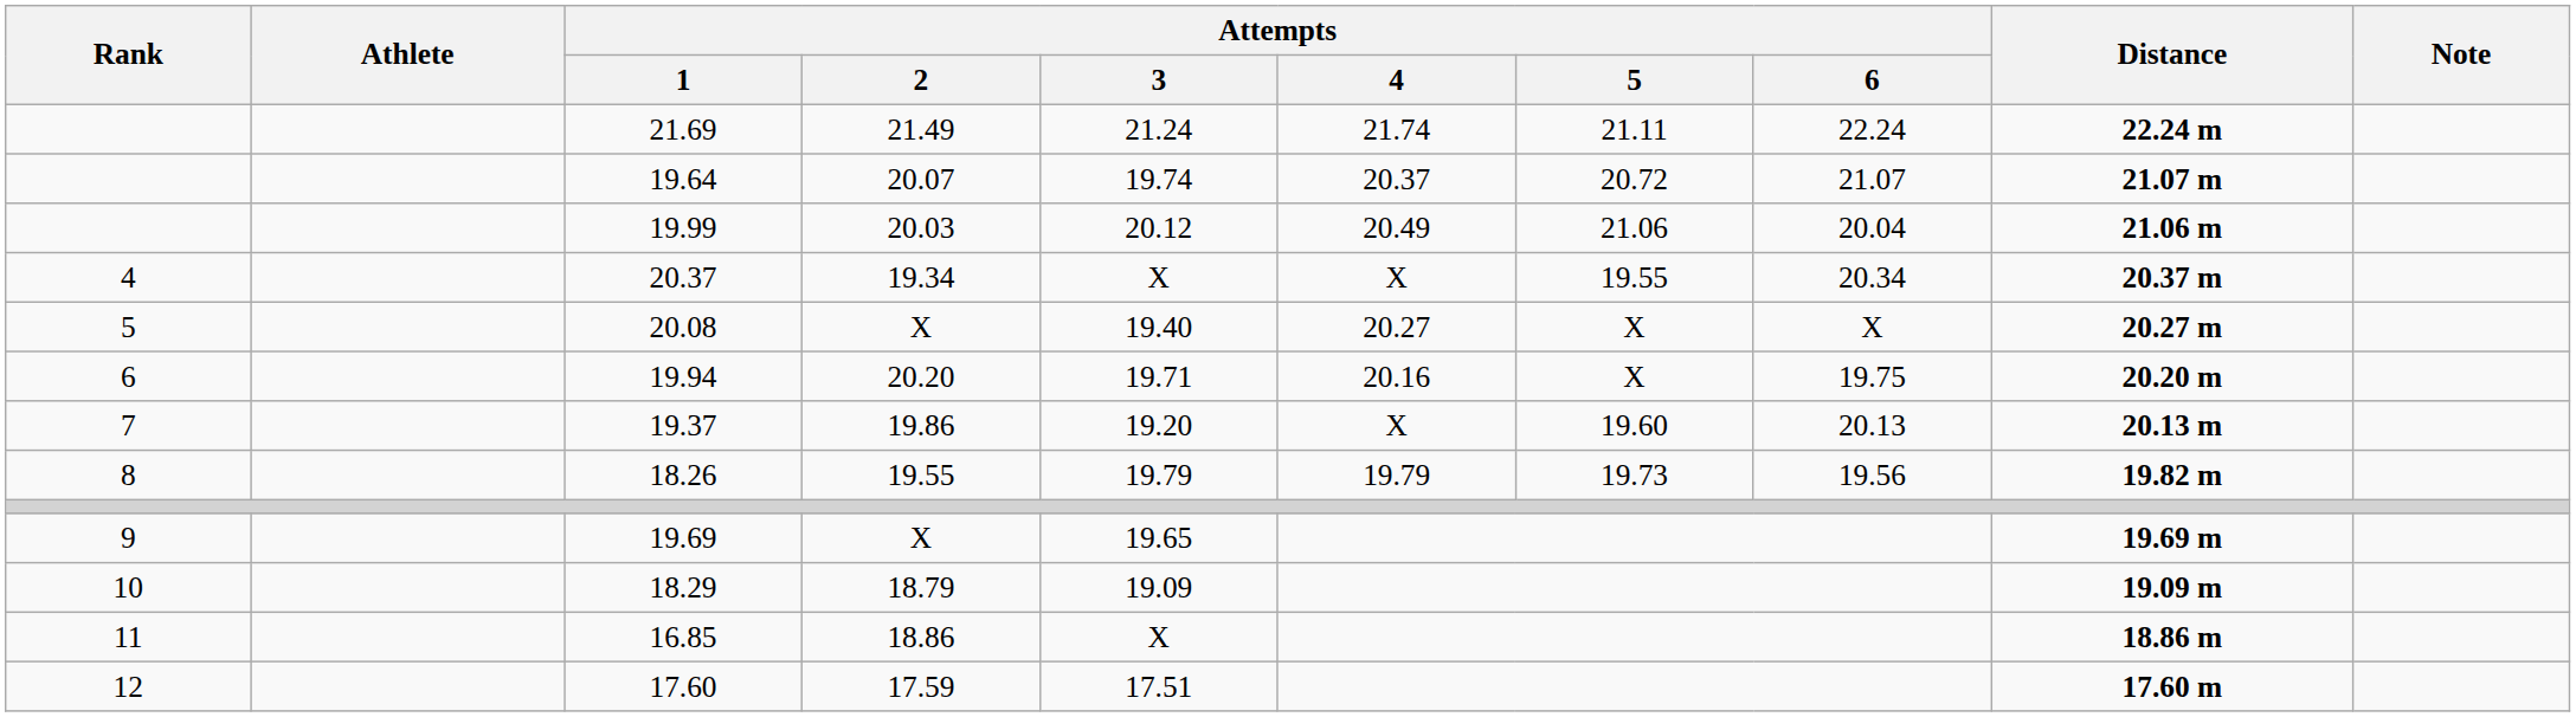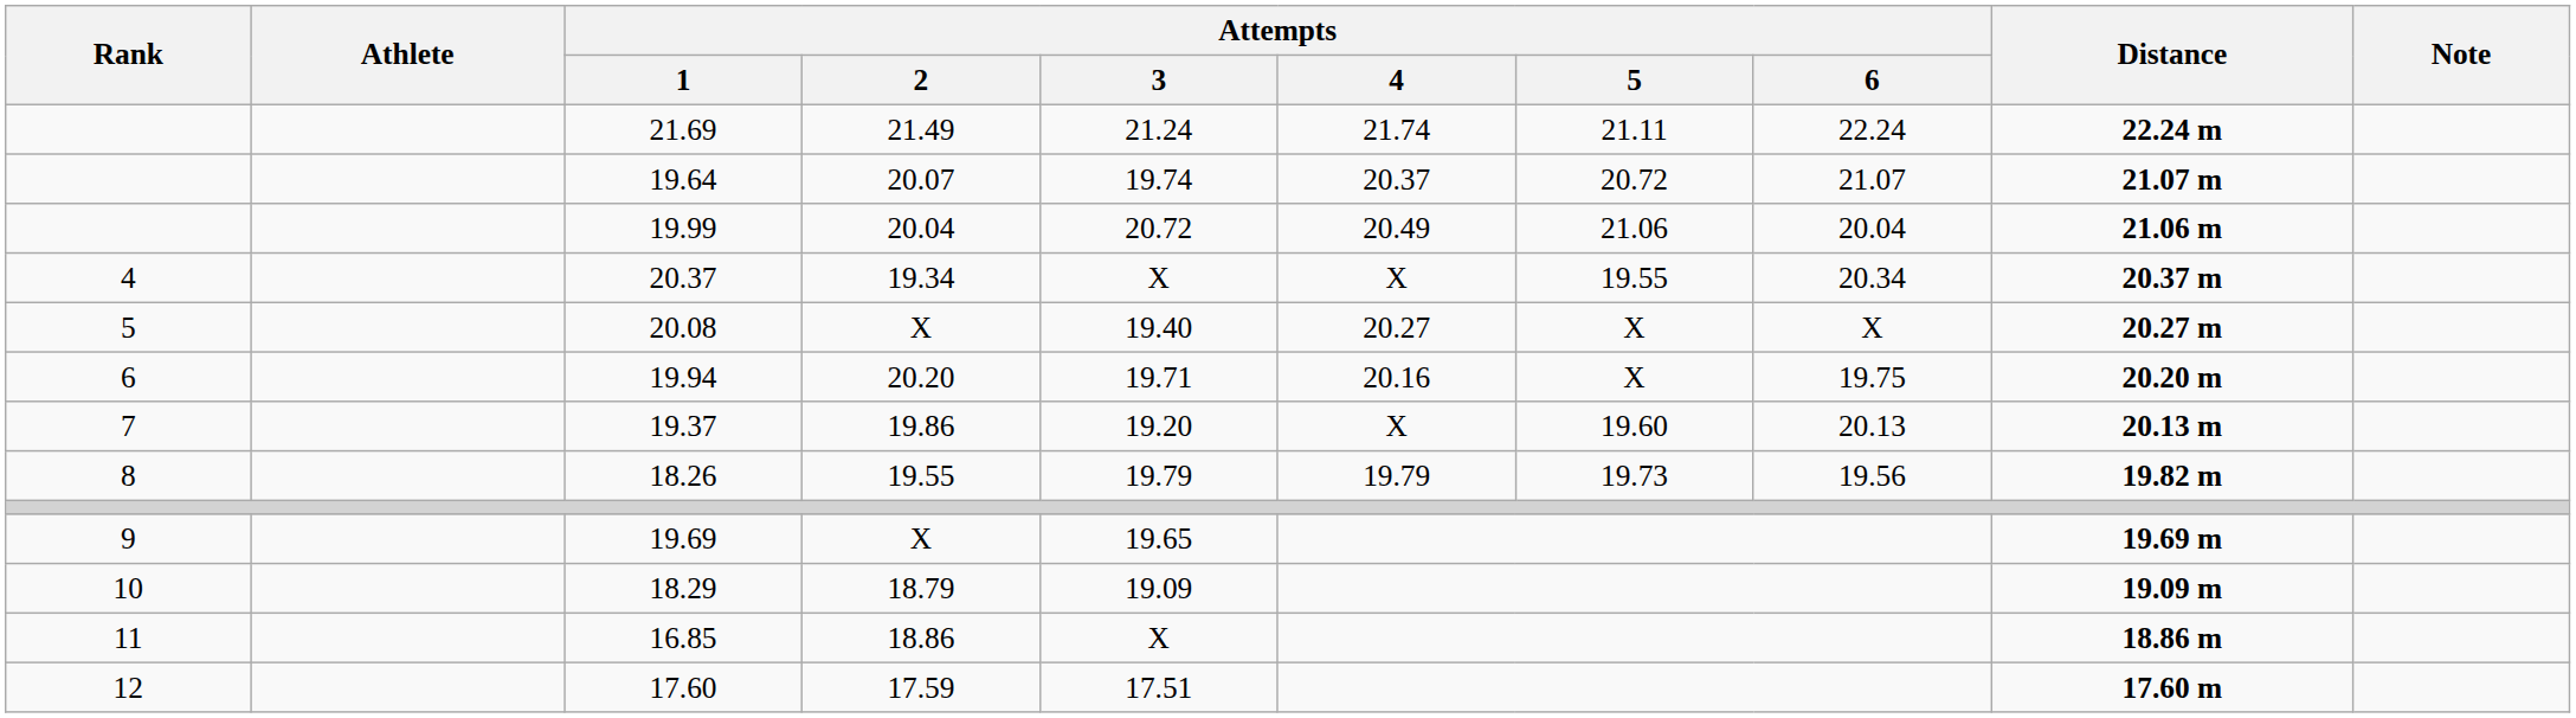 <table class="wikitable" style=" text-align:center; font-size:110%;" width="95%">
 <tr>
 <th rowspan="2">Rank</th>
 <th rowspan="2">Athlete</th>
 <th colspan="6">Attempts</th>
 <th rowspan="2">Distance</th>
 <th rowspan="2">Note</th>
 </tr>
 <tr>
 <th>1</th>
 <th>2</th>
 <th>3</th>
 <th>4</th>
 <th>5</th>
 <th>6</th>
 </tr>
 <tr>
 <td></td>
 <td align=left></td>
 <td>21.69</td>
 <td>21.49</td>
 <td>21.24</td>
 <td>21.74</td>
 <td>21.11</td>
 <td>22.24</td>
 <td><strong>22.24 m </strong></td>
 <td></td>
 </tr>
 <tr>
 <td></td>
 <td align=left></td>
 <td>19.64</td>
 <td>20.07</td>
 <td>19.74</td>
 <td>20.37</td>
 <td>20.72</td>
 <td>21.07</td>
 <td><strong>21.07 m </strong></td>
 <td></td>
 </tr>
 <tr>
 <td></td>
 <td align=left></td>
 <td>19.99</td>
-<td>20.03</td>
-<td>20.12</td>
+<td>20.04</td>
+<td>20.72</td>
 <td>20.49</td>
 <td>21.06</td>
 <td>20.04</td>
 <td><strong>21.06 m </strong></td>
 <td></td>
 </tr>
 <tr>
 <td>4</td>
 <td align=left></td>
 <td>20.37</td>
 <td>19.34</td>
 <td>X</td>
 <td>X</td>
 <td>19.55</td>
 <td>20.34</td>
 <td><strong>20.37 m </strong></td>
 <td></td>
 </tr>
 <tr>
 <td>5</td>
 <td align=left></td>
 <td>20.08</td>
 <td>X</td>
 <td>19.40</td>
 <td>20.27</td>
 <td>X</td>
 <td>X</td>
 <td><strong>20.27 m </strong></td>
 <td></td>
 </tr>
 <tr>
 <td>6</td>
 <td align=left></td>
 <td>19.94</td>
 <td>20.20</td>
 <td>19.71</td>
 <td>20.16</td>
 <td>X</td>
 <td>19.75</td>
 <td><strong>20.20 m </strong></td>
 <td></td>
 </tr>
 <tr>
 <td>7</td>
 <td align=left></td>
 <td>19.37</td>
 <td>19.86</td>
 <td>19.20</td>
 <td>X</td>
 <td>19.60</td>
 <td>20.13</td>
 <td><strong>20.13 m </strong></td>
 <td></td>
 </tr>
 <tr>
 <td>8</td>
 <td align=left></td>
 <td>18.26</td>
 <td>19.55</td>
 <td>19.79</td>
 <td>19.79</td>
 <td>19.73</td>
 <td>19.56</td>
 <td><strong>19.82 m </strong></td>
 <td></td>
 </tr>
 <tr>
 <td colspan=10 bgcolor=lightgray></td>
 </tr>
 <tr>
 <td>9</td>
 <td align=left></td>
 <td>19.69</td>
 <td>X</td>
 <td>19.65</td>
 <td colspan=3></td>
 <td><strong>19.69 m </strong></td>
 <td></td>
 </tr>
 <tr>
 <td>10</td>
 <td align=left></td>
 <td>18.29</td>
 <td>18.79</td>
 <td>19.09</td>
 <td colspan=3></td>
 <td><strong>19.09 m </strong></td>
 <td></td>
 </tr>
 <tr>
 <td>11</td>
 <td align=left></td>
 <td>16.85</td>
 <td>18.86</td>
 <td>X</td>
 <td colspan=3></td>
 <td><strong>18.86 m </strong></td>
 <td></td>
 </tr>
 <tr>
 <td>12</td>
 <td align=left></td>
 <td>17.60</td>
 <td>17.59</td>
 <td>17.51</td>
 <td colspan=3></td>
 <td><strong>17.60 m </strong></td>
 <td></td>
 </tr>
 </table>
